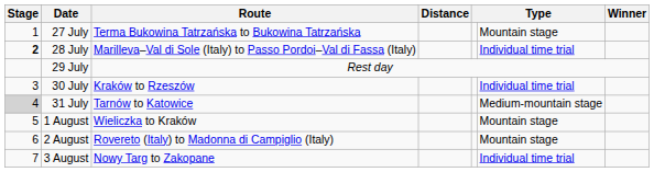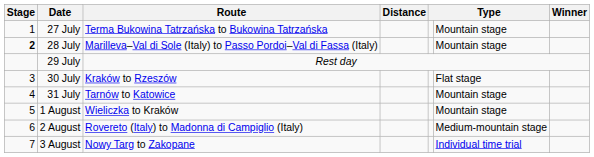 <table class="wikitable">
 <tr>
 <th>Stage</th>
 <th>Date</th>
 <th>Route</th>
 <th>Distance</th>
 <th colspan="2">Type</th>
 <th>Winner</th>
 </tr>
 <tr>
 <td align=right>1</td>
 <td align=right>27 July</td>
 <td><a href='#'>Terma Bukowina Tatrzańska</a> to <a href='#'>Bukowina Tatrzańska</a></td>
 <td></td>
 <td></td>
 <td>Mountain stage</td>
 <td></td>
 </tr>
 <tr>
 <td align=right><strong>2</strong></td>
 <td align=right>28 July</td>
 <td><a href='#'>Marilleva</a>–<a href='#'>Val di Sole</a> (Italy) to <a href='#'>Passo Pordoi</a>–<a href='#'>Val di Fassa</a> (Italy)</td>
 <td></td>
 <td></td>
-<td><a href='#'>Individual time trial</a></td>
+<td>Mountain stage</td>
 <td></td>
 </tr>
 <tr>
 <td></td>
 <td align=right>29 July</td>
 <td colspan="5" style="text-align:center;"><em>Rest day</em></td>
 </tr>
 <tr>
 <td align=right>3</td>
 <td align=right>30 July</td>
 <td><a href='#'>Kraków</a> to <a href='#'>Rzeszów</a></td>
 <td></td>
 <td></td>
-<td><a href='#'>Individual time trial</a></td>
+<td>Flat stage</td>
 <td></td>
 </tr>
 <tr>
-<td align=right style="background: lightgrey;">4</td>
+<td align=right>4</td>
 <td align=right>31 July</td>
 <td><a href='#'>Tarnów</a> to <a href='#'>Katowice</a></td>
 <td></td>
 <td></td>
-<td>Medium-mountain stage</td>
+<td>Mountain stage</td>
 <td></td>
 </tr>
 <tr>
 <td align=right>5</td>
 <td align=right>1 August</td>
 <td><a href='#'>Wieliczka</a> to Kraków</td>
 <td></td>
 <td></td>
 <td>Mountain stage</td>
 <td></td>
 </tr>
 <tr>
 <td align=right>6</td>
 <td align=right>2 August</td>
 <td><a href='#'>Rovereto</a> (<a href='#'>Italy</a>) to <a href='#'>Madonna di Campiglio</a> (Italy)</td>
 <td></td>
 <td></td>
-<td>Mountain stage</td>
+<td>Medium-mountain stage</td>
 <td></td>
 </tr>
 <tr>
 <td align=right>7</td>
 <td align=right>3 August</td>
 <td><a href='#'>Nowy Targ</a> to <a href='#'>Zakopane</a></td>
 <td></td>
 <td></td>
 <td><a href='#'>Individual time trial</a></td>
 <td></td>
 </tr>
 </table>
